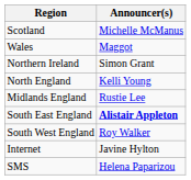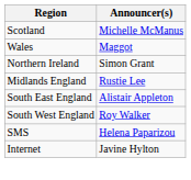 <table class="wikitable collapsible collapsed">
 <tr>
 <th>Region</th>
 <th>Announcer(s)</th>
 </tr>
 <tr>
 <td>Scotland</td>
 <td><a href='#'>Michelle McManus</a></td>
 </tr>
 <tr>
 <td>Wales</td>
 <td><a href='#'>Maggot</a></td>
 </tr>
 <tr>
 <td>Northern Ireland</td>
 <td>Simon Grant</td>
 </tr>
 <tr>
-<td>North England</td>
-<td><a href='#'>Kelli Young</a></td>
-</tr>
-<tr>
 <td>Midlands England</td>
 <td><a href='#'>Rustie Lee</a></td>
 </tr>
 <tr>
 <td>South East England</td>
-<td><strong><a href='#'>Alistair Appleton</a></strong></td>
+<td><a href='#'>Alistair Appleton</a></td>
 </tr>
 <tr>
 <td>South West England</td>
 <td><a href='#'>Roy Walker</a></td>
 </tr>
 <tr>
+<td>SMS</td>
+<td><a href='#'>Helena Paparizou</a></td>
+</tr>
+<tr>
 <td>Internet</td>
 <td>Javine Hylton</td>
 </tr>
-<tr>
-<td>SMS</td>
-<td><a href='#'>Helena Paparizou</a></td>
-</tr>
 </table>
